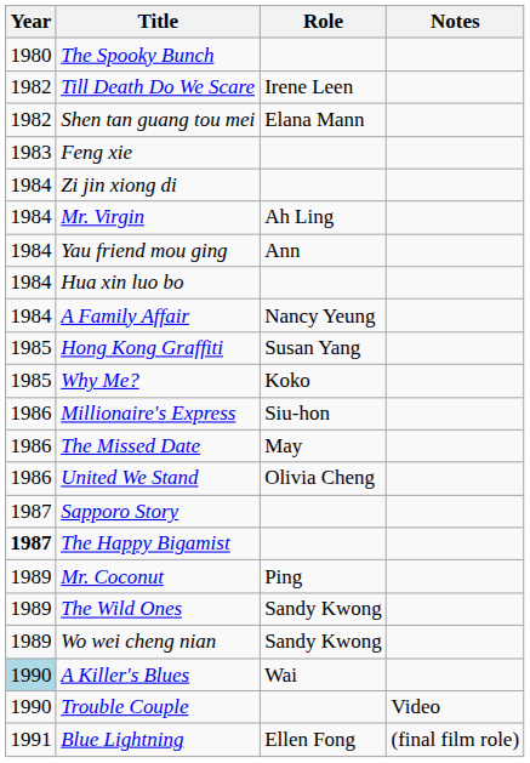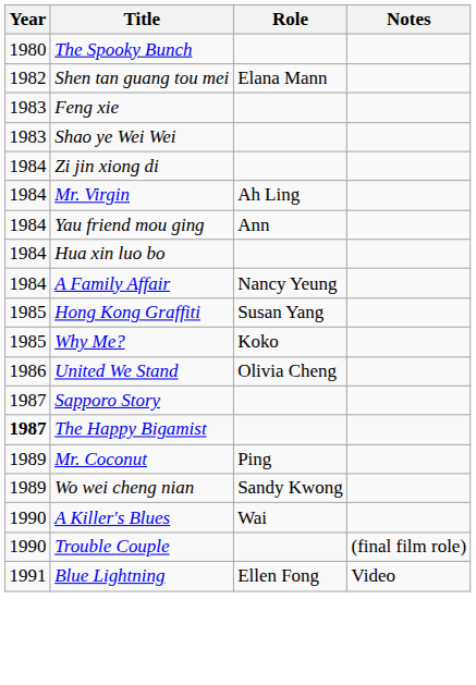 <table class="wikitable">
 <tr>
 <th>Year</th>
 <th>Title</th>
 <th>Role</th>
 <th>Notes</th>
 </tr>
 <tr>
 <td>1980</td>
 <td><em><a href='#'>The Spooky Bunch</a></em></td>
 <td></td>
 <td></td>
 </tr>
 <tr>
 <td>1982</td>
-<td><em><a href='#'>Till Death Do We Scare</a></em></td>
-<td>Irene Leen</td>
-<td></td>
-</tr>
-<tr>
-<td>1982</td>
 <td><em>Shen tan guang tou mei</em></td>
 <td>Elana Mann</td>
 <td></td>
 </tr>
 <tr>
 <td>1983</td>
 <td><em>Feng xie</em></td>
+<td></td>
+<td></td>
+</tr>
+<tr>
+<td>1983</td>
+<td><em>Shao ye Wei Wei</em></td>
 <td></td>
 <td></td>
 </tr>
 <tr>
 <td>1984</td>
 <td><em>Zi jin xiong di</em></td>
 <td></td>
 <td></td>
 </tr>
 <tr>
 <td>1984</td>
 <td><em><a href='#'>Mr. Virgin</a></em></td>
 <td>Ah Ling</td>
 <td></td>
 </tr>
 <tr>
 <td>1984</td>
 <td><em>Yau friend mou ging</em></td>
 <td>Ann</td>
 <td></td>
 </tr>
 <tr>
 <td>1984</td>
 <td><em>Hua xin luo bo</em></td>
 <td></td>
 <td></td>
 </tr>
 <tr>
 <td>1984</td>
 <td><em><a href='#'>A Family Affair</a></em></td>
 <td>Nancy Yeung</td>
 <td></td>
 </tr>
 <tr>
 <td>1985</td>
 <td><em><a href='#'>Hong Kong Graffiti</a></em></td>
 <td>Susan Yang</td>
 <td></td>
 </tr>
 <tr>
 <td>1985</td>
 <td><em><a href='#'>Why Me?</a></em></td>
 <td>Koko</td>
 <td></td>
 </tr>
 <tr>
 <td>1986</td>
-<td><em><a href='#'>Millionaire's Express</a></em></td>
-<td>Siu-hon</td>
-<td></td>
-</tr>
-<tr>
-<td>1986</td>
-<td><em><a href='#'>The Missed Date</a></em></td>
-<td>May</td>
-<td></td>
-</tr>
-<tr>
-<td>1986</td>
 <td><em><a href='#'>United We Stand</a></em></td>
 <td>Olivia Cheng</td>
 <td></td>
 </tr>
 <tr>
 <td>1987</td>
 <td><em><a href='#'>Sapporo Story</a></em></td>
 <td></td>
 <td></td>
 </tr>
 <tr>
 <td><strong>1987</strong></td>
 <td><em><a href='#'>The Happy Bigamist</a></em></td>
 <td></td>
 <td></td>
 </tr>
 <tr>
 <td>1989</td>
 <td><em><a href='#'>Mr. Coconut</a></em></td>
 <td>Ping</td>
 <td></td>
 </tr>
 <tr>
 <td>1989</td>
-<td><em><a href='#'>The Wild Ones</a></em></td>
-<td>Sandy Kwong</td>
-<td></td>
-</tr>
-<tr>
-<td>1989</td>
 <td><em>Wo wei cheng nian</em></td>
 <td>Sandy Kwong</td>
 <td></td>
 </tr>
 <tr>
-<td style="background: lightblue;">1990</td>
+<td>1990</td>
 <td><em><a href='#'>A Killer's Blues</a></em></td>
 <td>Wai</td>
 <td></td>
 </tr>
 <tr>
 <td>1990</td>
 <td><em><a href='#'>Trouble Couple</a></em></td>
 <td></td>
-<td>Video</td>
+<td>(final film role)</td>
 </tr>
 <tr>
 <td>1991</td>
 <td><em><a href='#'>Blue Lightning</a></em></td>
 <td>Ellen Fong</td>
-<td>(final film role)</td>
+<td>Video</td>
 </tr>
 </table>
